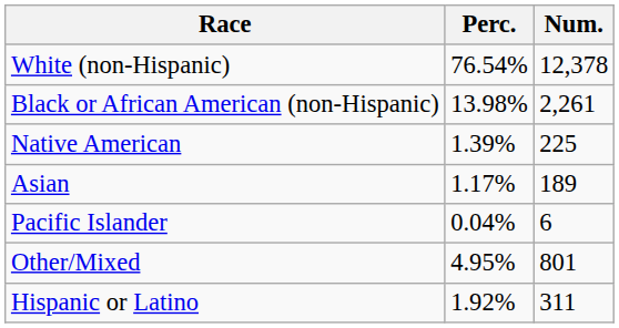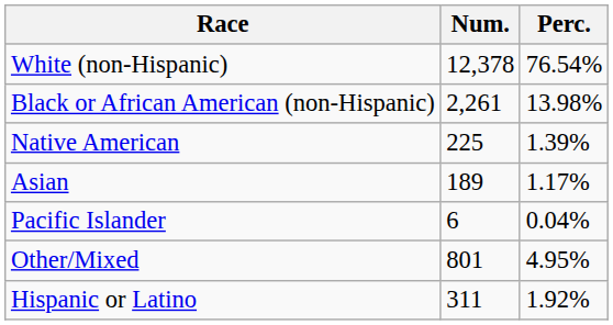 <table class="wikitable">
 <tr>
 <th>Race</th>
+<th>Num.</th>
 <th>Perc.</th>
-<th>Num.</th>
 </tr>
 <tr>
 <td><a href='#'>White</a> (non-Hispanic)</td>
+<td>12,378</td>
 <td>76.54%</td>
-<td>12,378</td>
 </tr>
 <tr>
 <td><a href='#'>Black or African American</a> (non-Hispanic)</td>
+<td>2,261</td>
 <td>13.98%</td>
-<td>2,261</td>
 </tr>
 <tr>
 <td><a href='#'>Native American</a></td>
+<td>225</td>
 <td>1.39%</td>
-<td>225</td>
 </tr>
 <tr>
 <td><a href='#'>Asian</a></td>
+<td>189</td>
 <td>1.17%</td>
-<td>189</td>
 </tr>
 <tr>
 <td><a href='#'>Pacific Islander</a></td>
+<td>6</td>
 <td>0.04%</td>
-<td>6</td>
 </tr>
 <tr>
 <td><a href='#'>Other/Mixed</a></td>
+<td>801</td>
 <td>4.95%</td>
-<td>801</td>
 </tr>
 <tr>
 <td><a href='#'>Hispanic</a> or <a href='#'>Latino</a></td>
+<td>311</td>
 <td>1.92%</td>
-<td>311</td>
 </tr>
 </table>
